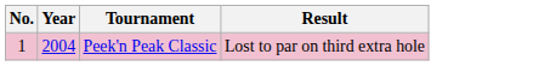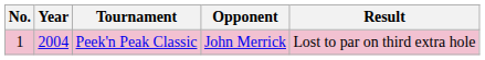 <table class="wikitable" style="font-size:95%;">
 <tr>
 <th>No.</th>
 <th>Year</th>
 <th>Tournament</th>
+<th>Opponent</th>
 <th>Result</th>
 </tr>
 <tr style="background:#F2C1D1;">
 <td align=center>1</td>
 <td><a href='#'>2004</a></td>
 <td><a href='#'>Peek'n Peak Classic</a></td>
+<td> <a href='#'>John Merrick</a></td>
 <td>Lost to par on third extra hole</td>
 </tr>
 </table>
